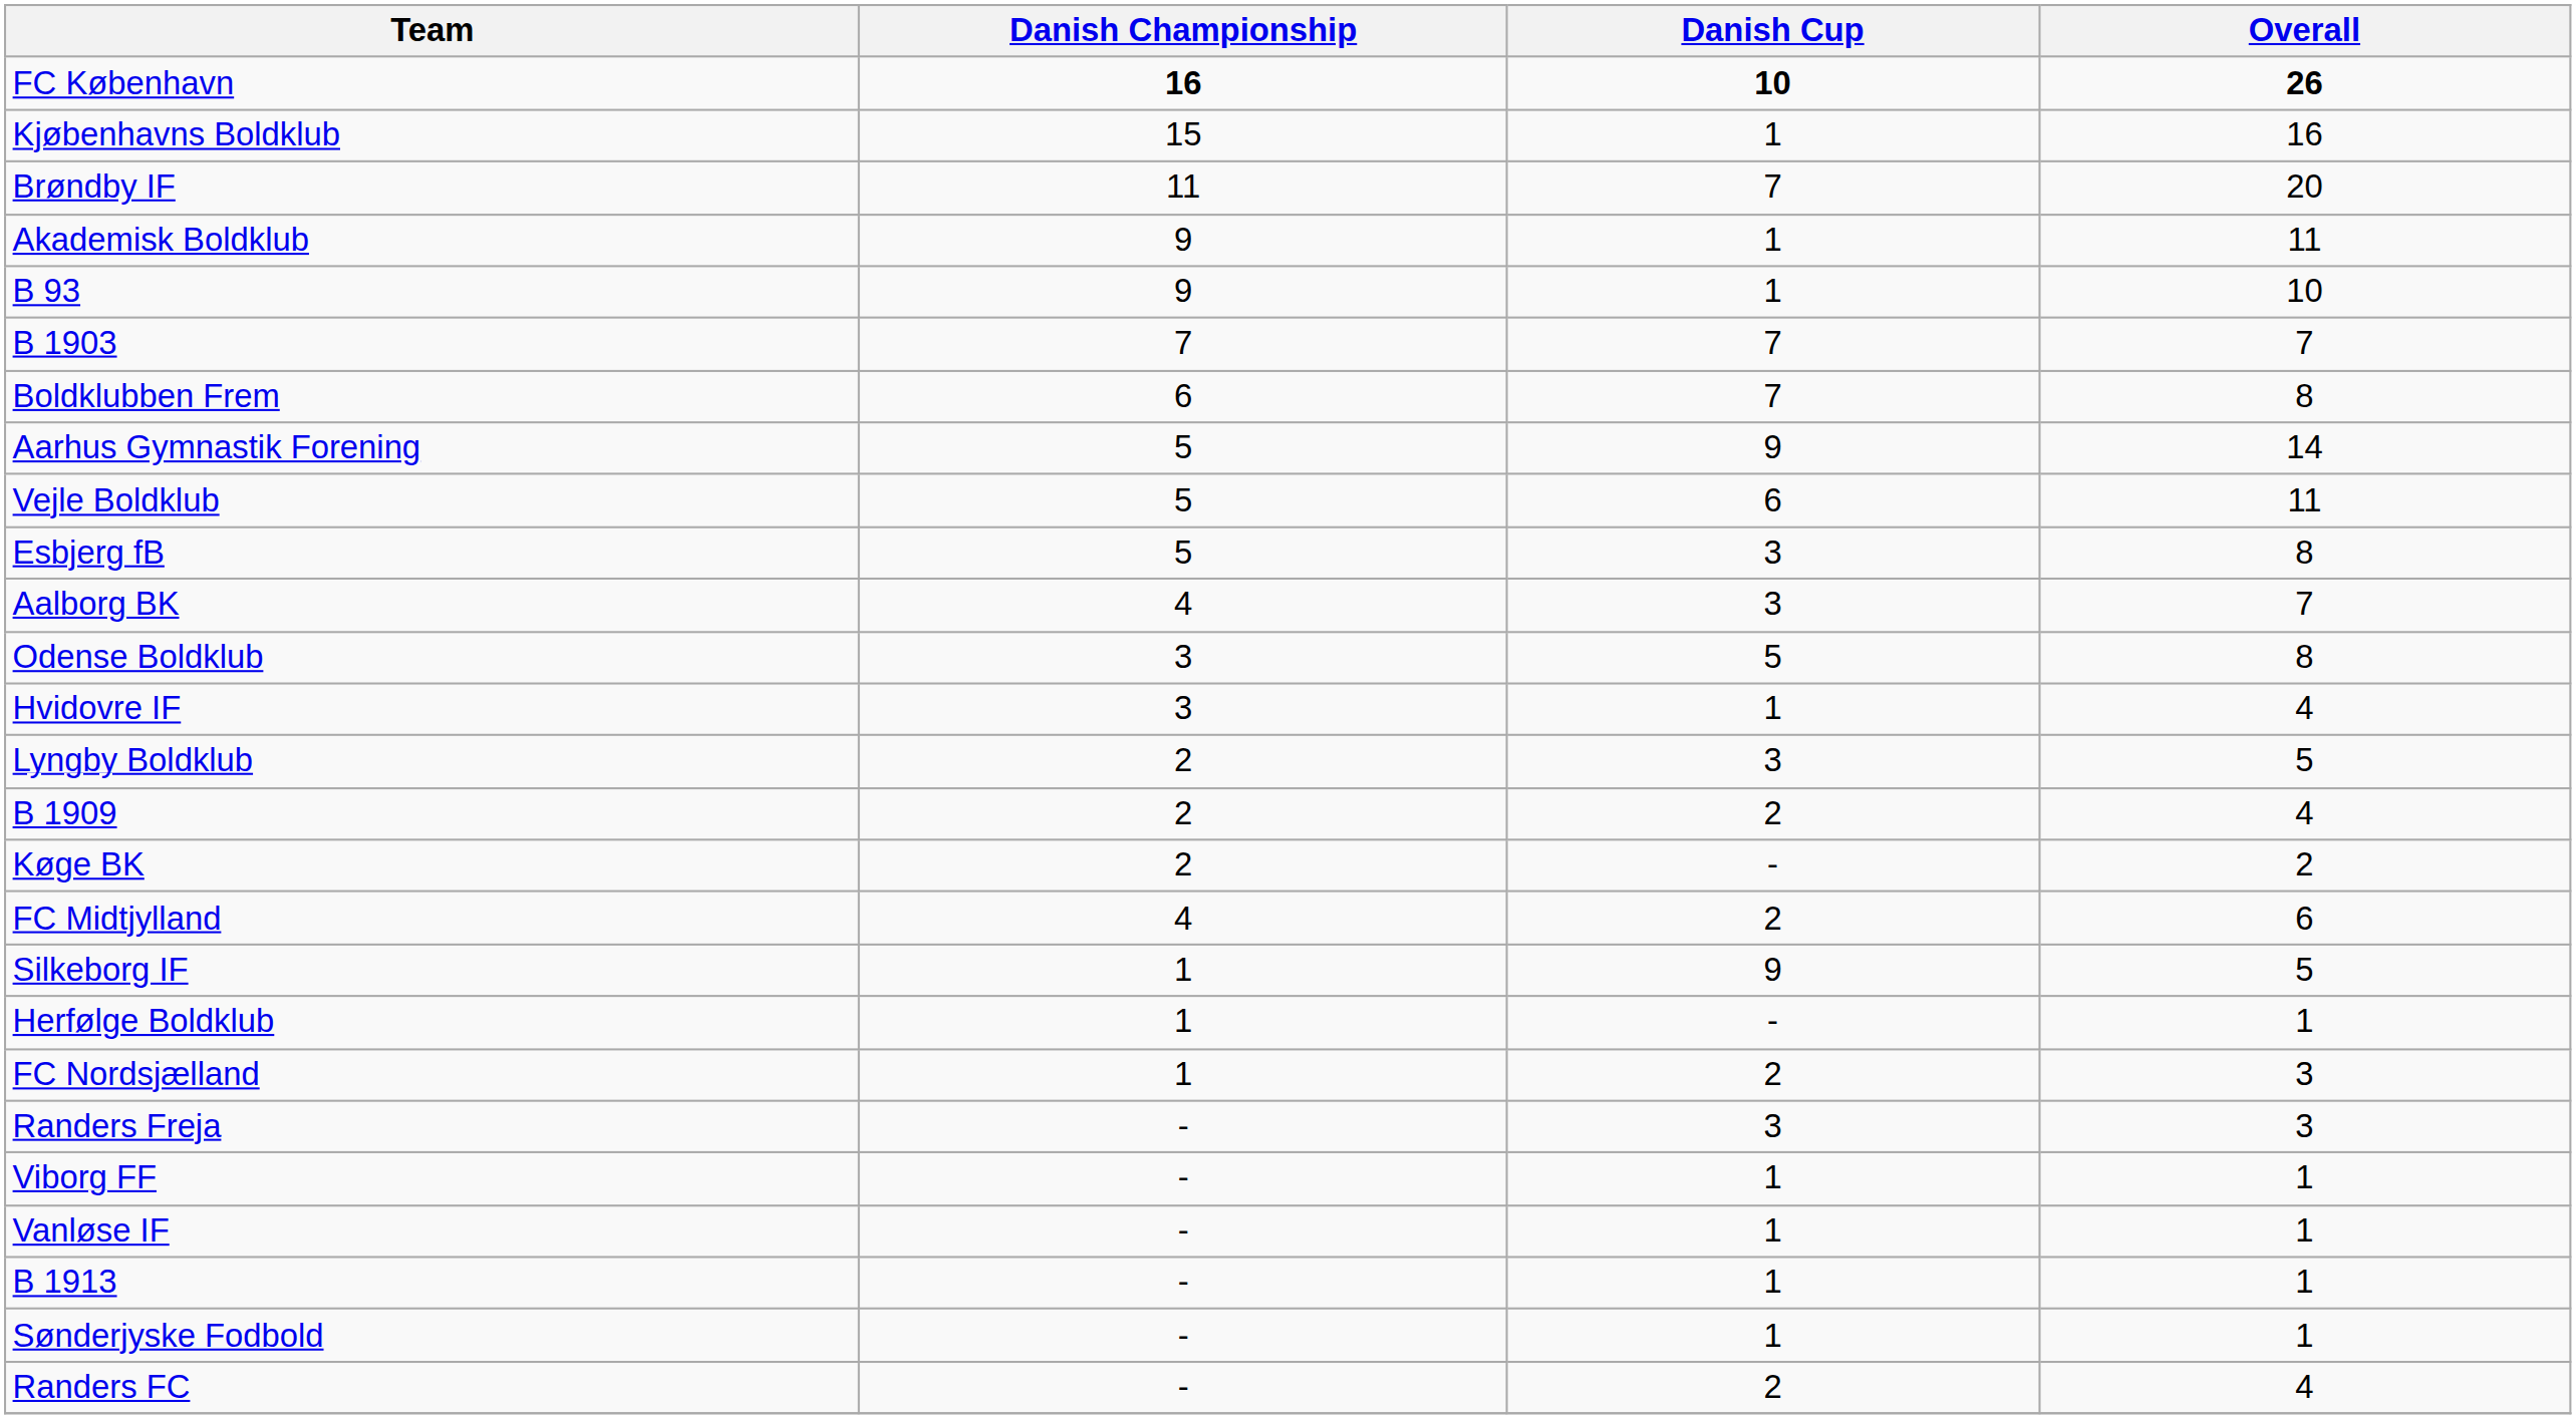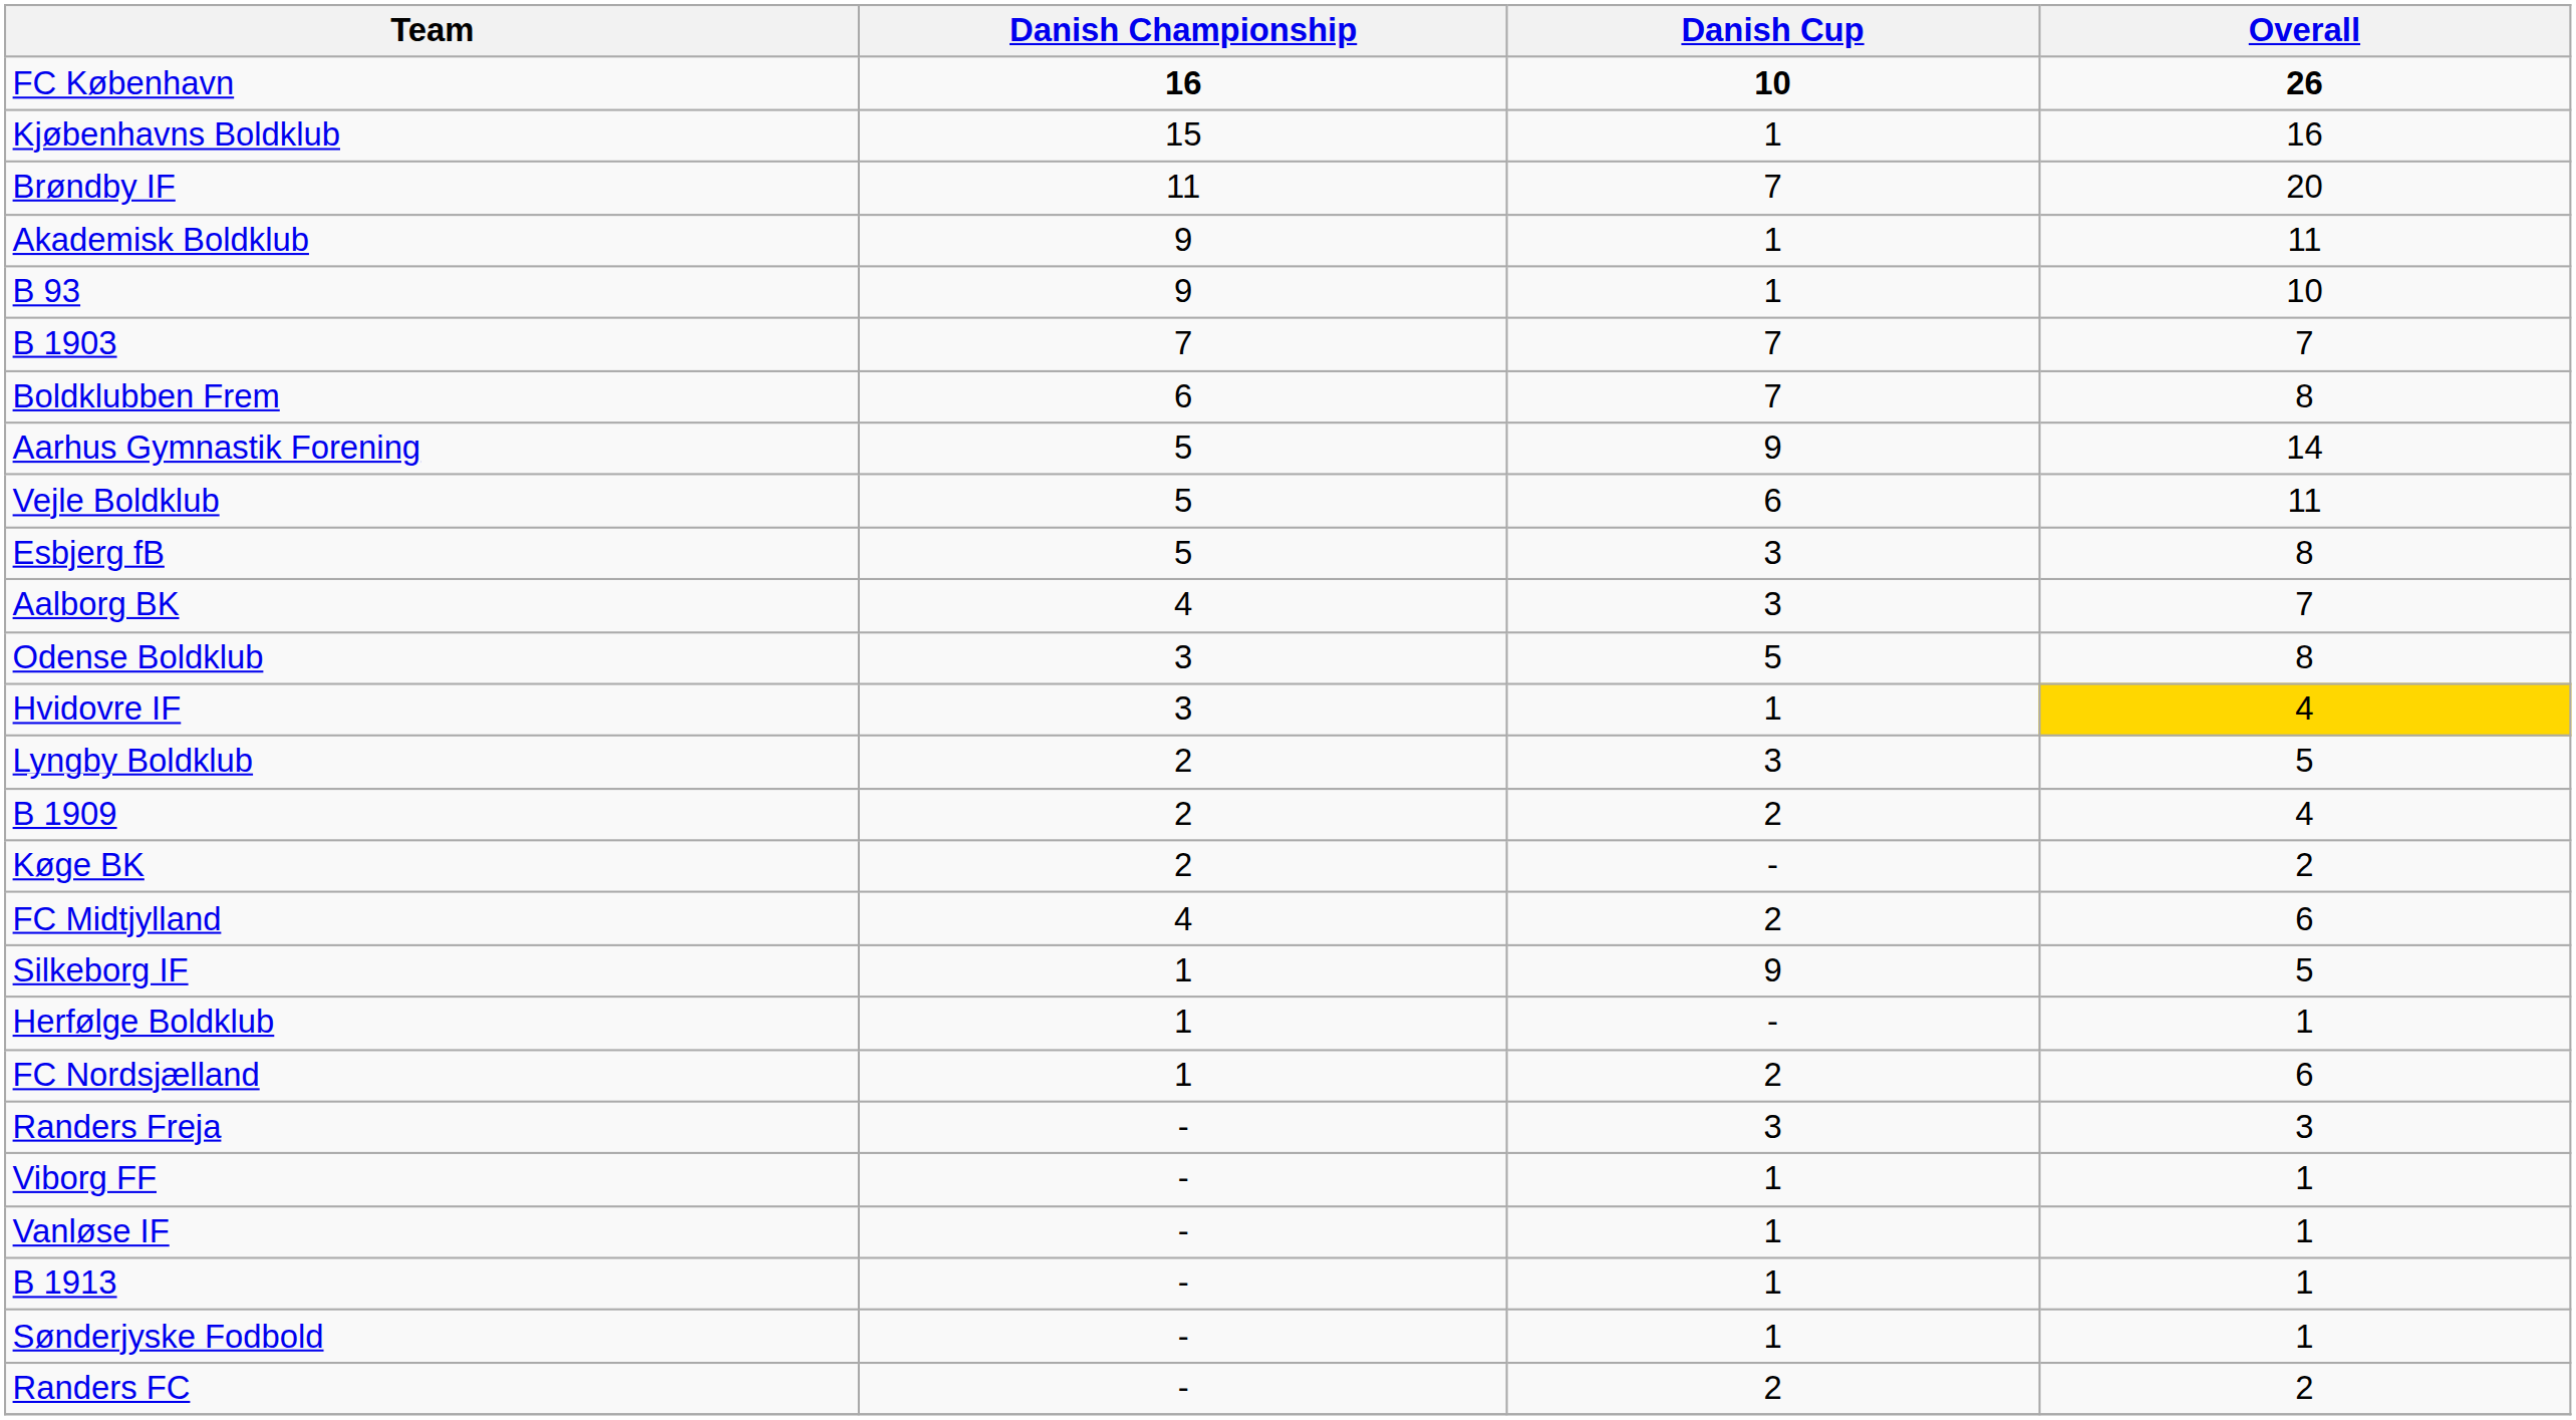 <table class="wikitable sortable">
 <tr>
 <th width=8% class="sortable">Team</th>
 <th width=5% class="sortable"><a href='#'>Danish Championship</a></th>
 <th width=5% class="sortable"><a href='#'>Danish Cup</a></th>
 <th width=5% class="sortable"><a href='#'>Overall</a></th>
 </tr>
 <tr>
 <td><a href='#'>FC København</a></td>
 <td align=center><strong>16</strong></td>
 <td align=center><strong>10</strong></td>
 <td align=center><strong>26</strong></td>
 </tr>
 <tr>
 <td><a href='#'>Kjøbenhavns Boldklub</a></td>
 <td align=center>15</td>
 <td align=center>1</td>
 <td align=center>16</td>
 </tr>
 <tr>
 <td><a href='#'>Brøndby IF</a></td>
 <td align=center>11</td>
 <td align=center>7</td>
 <td align=center>20</td>
 </tr>
 <tr>
 <td><a href='#'>Akademisk Boldklub</a></td>
 <td align=center>9</td>
 <td align=center>1</td>
 <td align=center>11</td>
 </tr>
 <tr>
 <td><a href='#'>B 93</a></td>
 <td align=center>9</td>
 <td align=center>1</td>
 <td align=center>10</td>
 </tr>
 <tr>
 <td><a href='#'>B 1903</a></td>
 <td align=center>7</td>
 <td align=center>7</td>
 <td align=center>7</td>
 </tr>
 <tr>
 <td><a href='#'>Boldklubben Frem</a></td>
 <td align=center>6</td>
 <td align=center>7</td>
 <td align=center>8</td>
 </tr>
 <tr>
 <td><a href='#'>Aarhus Gymnastik Forening</a></td>
 <td align=center>5</td>
 <td align=center>9</td>
 <td align=center>14</td>
 </tr>
 <tr>
 <td><a href='#'>Vejle Boldklub</a></td>
 <td align=center>5</td>
 <td align=center>6</td>
 <td align=center>11</td>
 </tr>
 <tr>
 <td><a href='#'>Esbjerg fB</a></td>
 <td align=center>5</td>
 <td align=center>3</td>
 <td align=center>8</td>
 </tr>
 <tr>
 <td><a href='#'>Aalborg BK</a></td>
 <td align=center>4</td>
 <td align=center>3</td>
 <td align=center>7</td>
 </tr>
 <tr>
 <td><a href='#'>Odense Boldklub</a></td>
 <td align=center>3</td>
 <td align=center>5</td>
 <td align=center>8</td>
 </tr>
 <tr>
 <td><a href='#'>Hvidovre IF</a></td>
 <td align=center>3</td>
 <td align=center>1</td>
-<td align=center>4</td>
+<td align=center style="background: gold;">4</td>
 </tr>
 <tr>
 <td><a href='#'>Lyngby Boldklub</a></td>
 <td align=center>2</td>
 <td align=center>3</td>
 <td align=center>5</td>
 </tr>
 <tr>
 <td><a href='#'>B 1909</a></td>
 <td align=center>2</td>
 <td align=center>2</td>
 <td align=center>4</td>
 </tr>
 <tr>
 <td><a href='#'>Køge BK</a></td>
 <td align=center>2</td>
 <td align=center>-</td>
 <td align=center>2</td>
 </tr>
 <tr>
 <td><a href='#'>FC Midtjylland</a></td>
 <td align=center>4</td>
 <td align=center>2</td>
 <td align=center>6</td>
 </tr>
 <tr>
 <td><a href='#'>Silkeborg IF</a></td>
 <td align=center>1</td>
 <td align=center>9</td>
 <td align=center>5</td>
 </tr>
 <tr>
 <td><a href='#'>Herfølge Boldklub</a></td>
 <td align=center>1</td>
 <td align=center>-</td>
 <td align=center>1</td>
 </tr>
 <tr>
 <td><a href='#'>FC Nordsjælland</a></td>
 <td align=center>1</td>
 <td align=center>2</td>
-<td align=center>3</td>
+<td align=center>6</td>
 </tr>
 <tr>
 <td><a href='#'>Randers Freja</a></td>
 <td align=center>-</td>
 <td align=center>3</td>
 <td align=center>3</td>
 </tr>
 <tr>
 <td><a href='#'>Viborg FF</a></td>
 <td align=center>-</td>
 <td align=center>1</td>
 <td align=center>1</td>
 </tr>
 <tr>
 <td><a href='#'>Vanløse IF</a></td>
 <td align=center>-</td>
 <td align=center>1</td>
 <td align=center>1</td>
 </tr>
 <tr>
 <td><a href='#'>B 1913</a></td>
 <td align=center>-</td>
 <td align=center>1</td>
 <td align=center>1</td>
 </tr>
 <tr>
 <td><a href='#'>Sønderjyske Fodbold</a></td>
 <td align=center>-</td>
 <td align=center>1</td>
 <td align=center>1</td>
 </tr>
 <tr>
 <td><a href='#'>Randers FC</a></td>
 <td align=center>-</td>
 <td align=center>2</td>
-<td align=center>4</td>
+<td align=center>2</td>
 </tr>
 <tr>
 </tr>
 </table>
